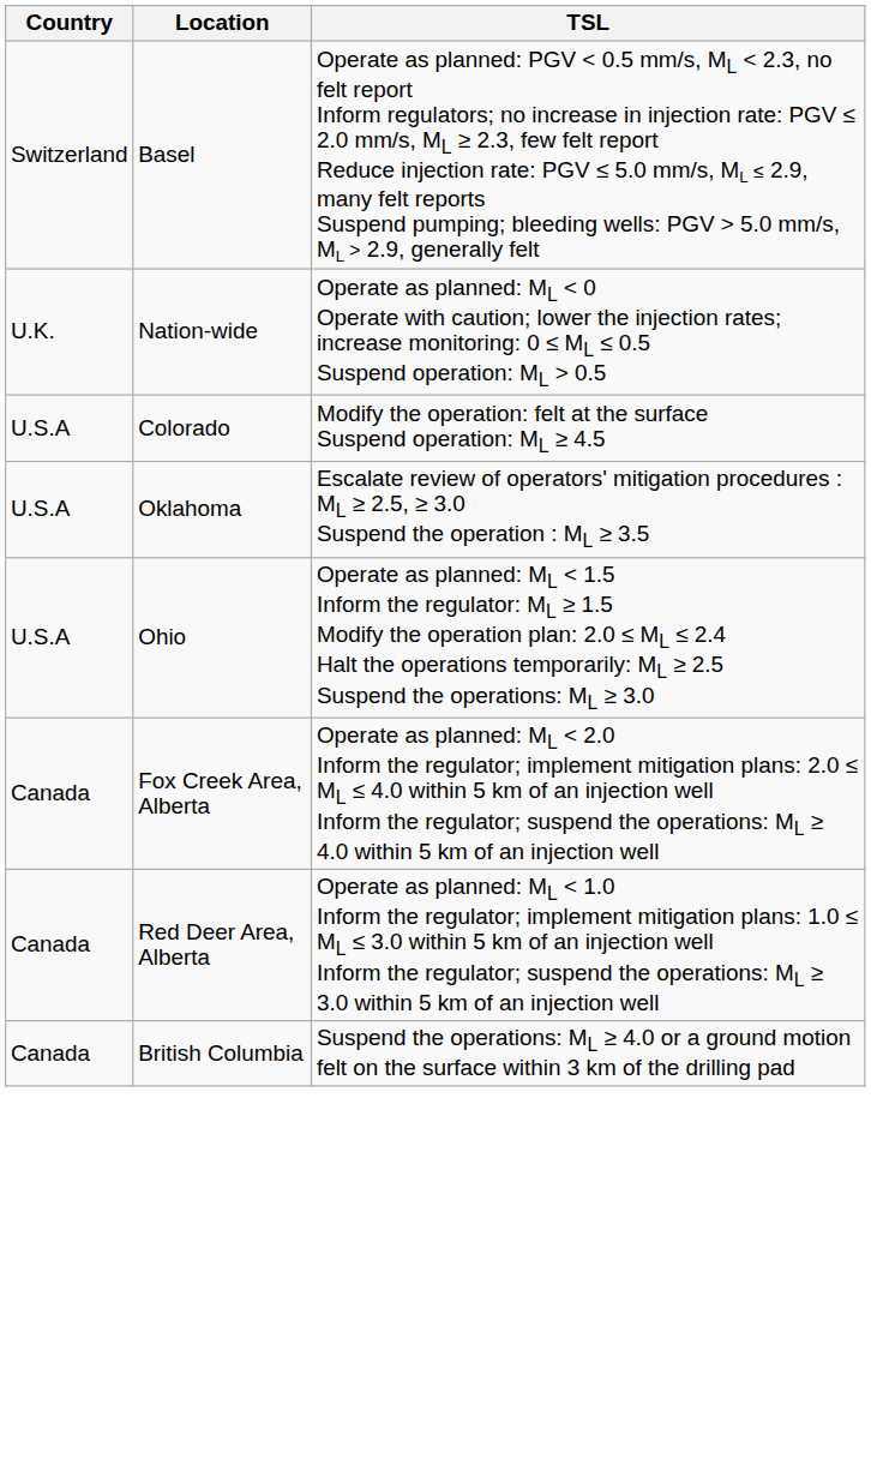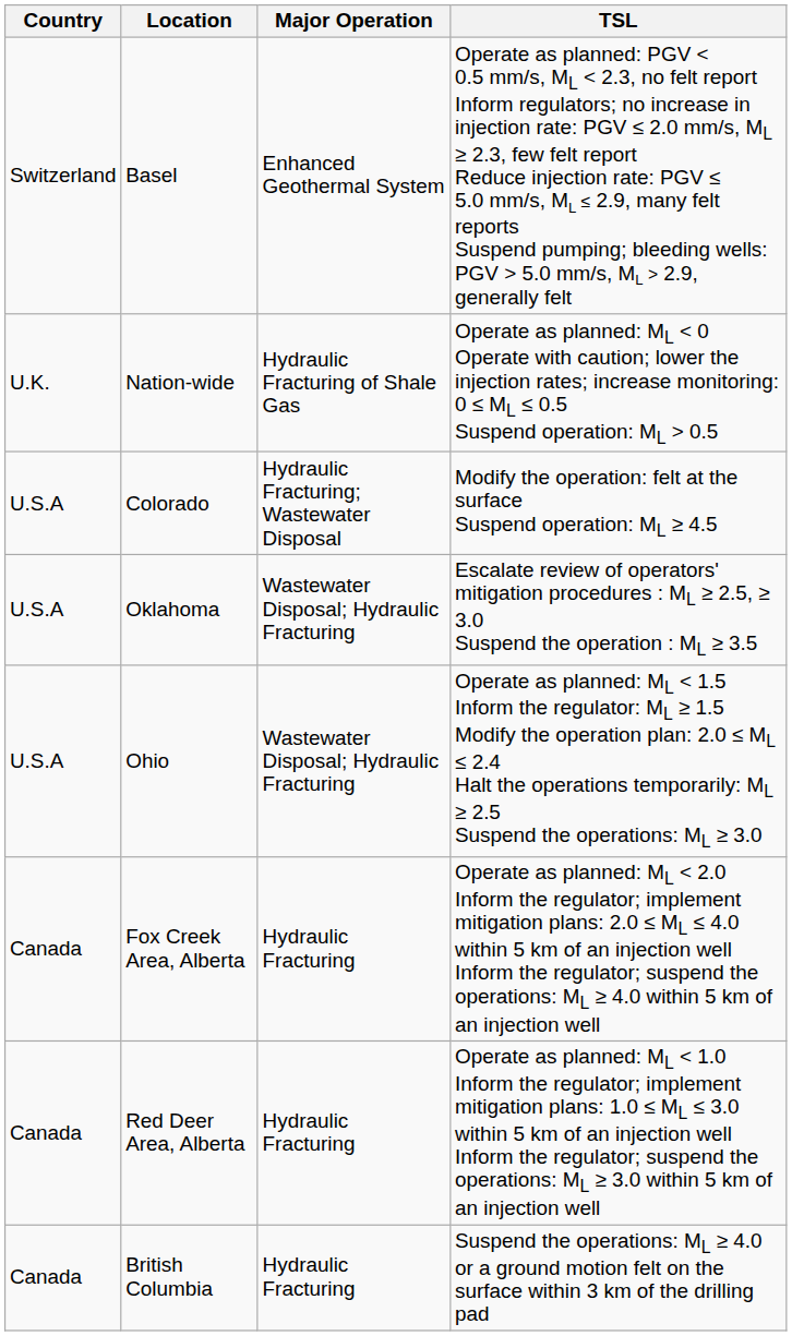 <table class="wikitable mw-collapsible">
 <tr>
 <th>Country</th>
 <th>Location</th>
+<th>Major Operation</th>
 <th>TSL</th>
 </tr>
 <tr>
 <td>Switzerland</td>
 <td>Basel</td>
+<td>Enhanced Geothermal System</td>
 <td>Operate as planned: PGV < 0.5 mm/s, M<sub>L</sub> < 2.3, no felt report<br>Inform regulators; no increase in injection rate: PGV ≤ 2.0 mm/s, M<sub>L</sub> ≥ 2.3, few felt report<br>Reduce injection rate: PGV ≤ 5.0 mm/s, M<small><sub>L</sub> ≤</small> 2.9, many felt reports<br>Suspend pumping; bleeding wells: PGV > 5.0 mm/s, M<small><sub>L</sub> ></small> 2.9, generally felt</td>
 </tr>
 <tr>
 <td>U.K.</td>
 <td>Nation-wide</td>
+<td>Hydraulic Fracturing of Shale Gas</td>
 <td>Operate as planned: M<sub>L</sub> < 0<br>Operate with caution; lower the injection rates; increase monitoring: 0 ≤ M<sub>L</sub> ≤ 0.5<br>Suspend operation: M<sub>L</sub> > 0.5</td>
 </tr>
 <tr>
 <td>U.S.A</td>
 <td>Colorado</td>
+<td>Hydraulic Fracturing; Wastewater Disposal</td>
 <td>Modify the operation: felt at the surface<br>Suspend operation: M<sub>L</sub> ≥ 4.5</td>
 </tr>
 <tr>
 <td>U.S.A</td>
 <td>Oklahoma</td>
+<td>Wastewater Disposal; Hydraulic Fracturing</td>
 <td>Escalate review of operators' mitigation procedures : M<sub>L</sub> ≥ 2.5, ≥ 3.0<br>Suspend the operation : M<sub>L</sub> ≥ 3.5</td>
 </tr>
 <tr>
 <td>U.S.A</td>
 <td>Ohio</td>
+<td>Wastewater Disposal; Hydraulic Fracturing</td>
 <td>Operate as planned: M<sub>L</sub> < 1.5<br>Inform the regulator: M<sub>L</sub> ≥ 1.5<br>Modify the operation plan: 2.0 ≤ M<sub>L</sub> ≤ 2.4<br>Halt the operations temporarily: M<sub>L</sub> ≥ 2.5<br>Suspend the operations: M<sub>L</sub> ≥ 3.0</td>
 </tr>
 <tr>
 <td>Canada</td>
 <td>Fox Creek Area, Alberta</td>
+<td>Hydraulic Fracturing</td>
 <td>Operate as planned: M<sub>L</sub> < 2.0<br>Inform the regulator; implement mitigation plans: 2.0 ≤ M<sub>L</sub> ≤ 4.0 within 5 km of an injection well<br>Inform the regulator; suspend the operations: M<sub>L</sub> ≥ 4.0 within 5 km of an injection well</td>
 </tr>
 <tr>
 <td>Canada</td>
 <td>Red Deer Area, Alberta</td>
+<td>Hydraulic Fracturing</td>
 <td>Operate as planned: M<sub>L</sub> < 1.0<br>Inform the regulator; implement mitigation plans: 1.0 ≤ M<sub>L</sub> ≤ 3.0 within 5 km of an injection well<br>Inform the regulator; suspend the operations: M<sub>L</sub> ≥ 3.0 within 5 km of an injection well</td>
 </tr>
 <tr>
 <td>Canada</td>
 <td>British Columbia</td>
+<td>Hydraulic Fracturing</td>
 <td>Suspend the operations: M<sub>L</sub> ≥ 4.0 or a ground motion felt on the surface within 3 km of the drilling pad</td>
 </tr>
 </table>
